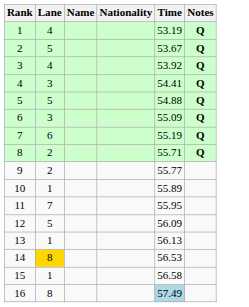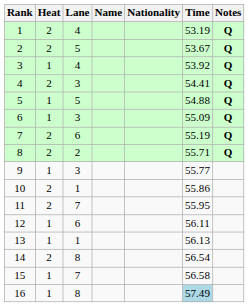 <table class="wikitable sortable" style="text-align:center">
 <tr>
 <th>Rank</th>
+<th>Heat</th>
 <th>Lane</th>
 <th>Name</th>
 <th>Nationality</th>
 <th>Time</th>
 <th>Notes</th>
 </tr>
 <tr bgcolor=ccffcc>
 <td>1</td>
+<td>2</td>
 <td>4</td>
 <td align=left></td>
 <td align=left></td>
 <td>53.19</td>
 <td><strong>Q</strong></td>
 </tr>
 <tr bgcolor=ccffcc>
+<td>2</td>
 <td>2</td>
 <td>5</td>
 <td align=left></td>
 <td align=left></td>
 <td>53.67</td>
 <td><strong>Q</strong></td>
 </tr>
 <tr bgcolor=ccffcc>
 <td>3</td>
+<td>1</td>
 <td>4</td>
 <td align=left></td>
 <td align=left></td>
 <td>53.92</td>
 <td><strong>Q</strong></td>
 </tr>
 <tr bgcolor=ccffcc>
 <td>4</td>
+<td>2</td>
 <td>3</td>
 <td align=left></td>
 <td align=left></td>
 <td>54.41</td>
 <td><strong>Q</strong></td>
 </tr>
 <tr bgcolor=ccffcc>
 <td>5</td>
+<td>1</td>
 <td>5</td>
 <td align=left></td>
 <td align=left></td>
 <td>54.88</td>
 <td><strong>Q</strong></td>
 </tr>
 <tr bgcolor=ccffcc>
 <td>6</td>
+<td>1</td>
 <td>3</td>
 <td align=left></td>
 <td align=left></td>
 <td>55.09</td>
 <td><strong>Q</strong></td>
 </tr>
 <tr bgcolor=ccffcc>
 <td>7</td>
+<td>2</td>
 <td>6</td>
 <td align=left></td>
 <td align=left></td>
 <td>55.19</td>
 <td><strong>Q</strong></td>
 </tr>
 <tr bgcolor=ccffcc>
 <td>8</td>
 <td>2</td>
+<td>2</td>
 <td align=left></td>
 <td align=left></td>
 <td>55.71</td>
 <td><strong>Q</strong></td>
 </tr>
 <tr>
 <td>9</td>
-<td>2</td>
+<td>1</td>
+<td>3</td>
 <td align=left></td>
 <td align=left></td>
 <td>55.77</td>
 <td></td>
 </tr>
 <tr>
 <td>10</td>
+<td>2</td>
 <td>1</td>
 <td align=left></td>
 <td align=left></td>
-<td>55.89</td>
+<td>55.86</td>
 <td></td>
 </tr>
 <tr>
 <td>11</td>
+<td>2</td>
 <td>7</td>
 <td align=left></td>
 <td align=left></td>
 <td>55.95</td>
 <td></td>
 </tr>
 <tr>
 <td>12</td>
-<td>5</td>
+<td>1</td>
+<td>6</td>
 <td align=left></td>
 <td align=left></td>
-<td>56.09</td>
+<td>56.11</td>
 <td></td>
 </tr>
 <tr>
 <td>13</td>
+<td>1</td>
 <td>1</td>
 <td align=left></td>
 <td align=left></td>
 <td>56.13</td>
 <td></td>
 </tr>
 <tr>
 <td>14</td>
-<td style="background: gold;">8</td>
+<td>2</td>
+<td>8</td>
 <td align=left></td>
 <td align=left></td>
-<td>56.53</td>
+<td>56.54</td>
 <td></td>
 </tr>
 <tr>
 <td>15</td>
 <td>1</td>
+<td>7</td>
 <td align=left></td>
 <td align=left></td>
 <td>56.58</td>
 <td></td>
 </tr>
 <tr>
 <td>16</td>
+<td>1</td>
 <td>8</td>
 <td align=left></td>
 <td align=left></td>
 <td style="background: lightblue;">57.49</td>
 <td></td>
 </tr>
 </table>
